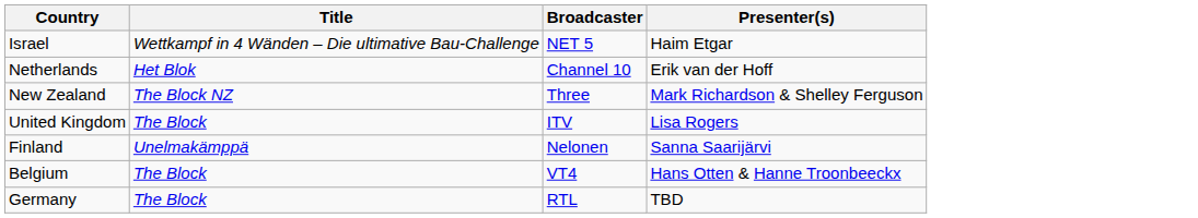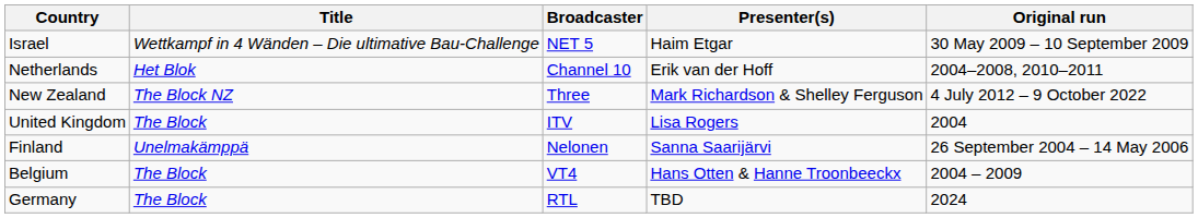 <table class="wikitable">
 <tr>
 <th>Country</th>
 <th>Title</th>
 <th>Broadcaster</th>
 <th>Presenter(s)</th>
+<th>Original run</th>
 </tr>
 <tr>
 <td>Israel</td>
 <td><em>Wettkampf in 4 Wänden – Die ultimative Bau-Challenge</em></td>
 <td><a href='#'>NET 5</a></td>
 <td>Haim Etgar</td>
+<td>30 May 2009 – 10 September 2009</td>
 </tr>
 <tr>
 <td>Netherlands</td>
 <td><em><a href='#'>Het Blok</a></em></td>
 <td><a href='#'>Channel 10</a></td>
 <td>Erik van der Hoff</td>
+<td>2004–2008, 2010–2011</td>
 </tr>
 <tr>
 <td>New Zealand</td>
 <td><em><a href='#'>The Block NZ</a></em></td>
 <td><a href='#'>Three</a></td>
 <td><a href='#'>Mark Richardson</a> & Shelley Ferguson</td>
+<td>4 July 2012 – 9 October 2022</td>
 </tr>
 <tr>
 <td>United Kingdom</td>
 <td><em><a href='#'>The Block</a></em></td>
 <td><a href='#'>ITV</a></td>
 <td><a href='#'>Lisa Rogers</a></td>
+<td>2004</td>
 </tr>
 <tr>
 <td>Finland</td>
 <td><em><a href='#'>Unelmakämppä</a></em></td>
 <td><a href='#'>Nelonen</a></td>
 <td><a href='#'>Sanna Saarijärvi</a></td>
+<td>26 September 2004 – 14 May 2006</td>
 </tr>
 <tr>
 <td>Belgium</td>
 <td><a href='#'><em>The Block</em></a></td>
 <td><a href='#'>VT4</a></td>
 <td><a href='#'>Hans Otten</a> & <a href='#'>Hanne Troonbeeckx</a></td>
+<td>2004 – 2009</td>
 </tr>
 <tr>
 <td>Germany</td>
 <td><em><a href='#'>The Block</a></em></td>
 <td><a href='#'>RTL</a></td>
 <td>TBD</td>
+<td>2024</td>
 </tr>
 </table>
